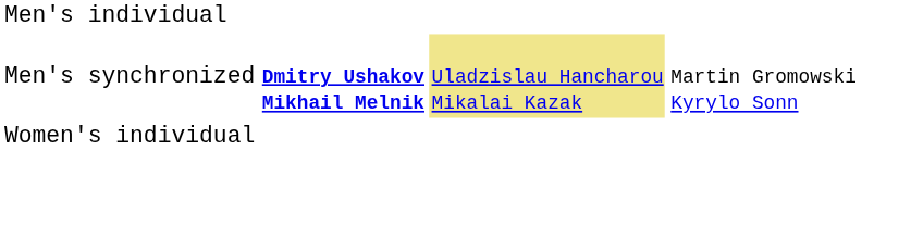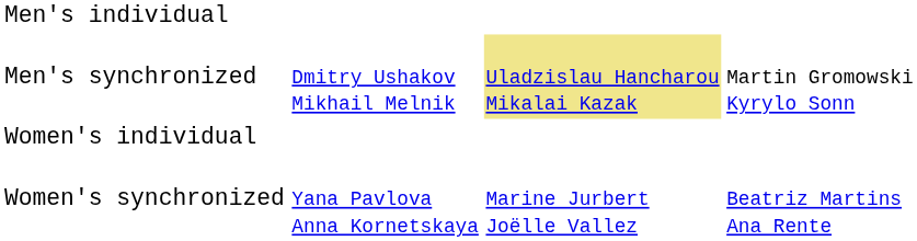 <table>
 <tr>
 <td>Men's individual<br></td>
 <td></td>
 <td></td>
 <td></td>
 </tr>
 <tr>
 <td>Men's synchronized<br></td>
-<td><strong> <br> <small> <a href='#'>Dmitry Ushakov</a> <br> <a href='#'>Mikhail Melnik</a> </small></strong></td>
+<td> <br> <small> <a href='#'>Dmitry Ushakov</a> <br> <a href='#'>Mikhail Melnik</a> </small></td>
 <td style="background: khaki;"> <br> <small> <a href='#'>Uladzislau Hancharou</a> <br> <a href='#'>Mikalai Kazak</a> </small></td>
 <td> <br> <small> Martin Gromowski <br> <a href='#'>Kyrylo Sonn</a> </small></td>
 </tr>
 <tr>
 <td>Women's individual<br></td>
 <td></td>
 <td></td>
 <td></td>
 </tr>
+<tr>
+<td>Women's synchronized<br></td>
+<td> <br> <small> <a href='#'>Yana Pavlova</a> <br> <a href='#'>Anna Kornetskaya</a> </small></td>
+<td> <br> <small> <a href='#'>Marine Jurbert</a> <br> <a href='#'>Joëlle Vallez</a> </small></td>
+<td> <br> <small> <a href='#'>Beatriz Martins</a> <br> <a href='#'>Ana Rente</a> </small></td>
+</tr>
 </table>
